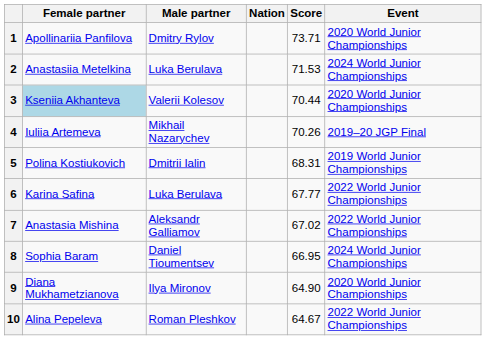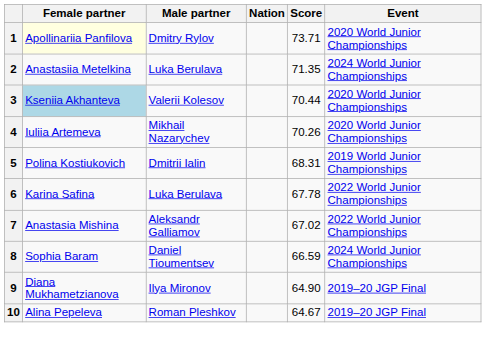 <table class="wikitable sortable" style="text-align:left; width:75%">
 <tr>
 <th scope="col"></th>
 <th scope="col">Female partner</th>
 <th scope="col">Male partner</th>
 <th scope="col">Nation</th>
 <th scope="col">Score</th>
 <th scope="col">Event</th>
 </tr>
 <tr>
 <th scope="row">1</th>
-<td><a href='#'>Apollinariia Panfilova</a></td>
+<td style="background: lightyellow;"><a href='#'>Apollinariia Panfilova</a></td>
 <td><a href='#'>Dmitry Rylov</a></td>
 <td></td>
 <td style="text-align:center;">73.71</td>
 <td><a href='#'>2020 World Junior Championships</a></td>
 </tr>
 <tr>
 <th scope="row">2</th>
 <td><a href='#'>Anastasiia Metelkina</a></td>
 <td><a href='#'>Luka Berulava</a></td>
 <td></td>
-<td style="text-align:center;">71.53</td>
+<td style="text-align:center;">71.35</td>
 <td><a href='#'>2024 World Junior Championships</a></td>
 </tr>
 <tr>
 <th scope="row">3</th>
 <td style="background: lightblue;"><a href='#'>Kseniia Akhanteva</a></td>
 <td><a href='#'>Valerii Kolesov</a></td>
 <td></td>
 <td style="text-align:center;">70.44</td>
 <td><a href='#'>2020 World Junior Championships</a></td>
 </tr>
 <tr>
 <th scope="row">4</th>
 <td><a href='#'>Iuliia Artemeva</a></td>
 <td><a href='#'>Mikhail Nazarychev</a></td>
 <td></td>
 <td style="text-align:center;">70.26</td>
-<td><a href='#'>2019–20 JGP Final</a></td>
+<td><a href='#'>2020 World Junior Championships</a></td>
 </tr>
 <tr>
 <th scope="row">5</th>
 <td><a href='#'>Polina Kostiukovich</a></td>
 <td><a href='#'>Dmitrii Ialin</a></td>
 <td></td>
 <td style="text-align:center;">68.31</td>
 <td><a href='#'>2019 World Junior Championships</a></td>
 </tr>
 <tr>
 <th scope="row">6</th>
 <td><a href='#'>Karina Safina</a></td>
 <td><a href='#'>Luka Berulava</a></td>
 <td></td>
-<td style="text-align:center;">67.77</td>
+<td style="text-align:center;">67.78</td>
 <td><a href='#'>2022 World Junior Championships</a></td>
 </tr>
 <tr>
 <th scope="row">7</th>
 <td><a href='#'>Anastasia Mishina</a></td>
 <td><a href='#'>Aleksandr Galliamov</a></td>
 <td></td>
 <td style="text-align:center;">67.02</td>
 <td><a href='#'>2022 World Junior Championships</a></td>
 </tr>
 <tr>
 <th scope="row">8</th>
 <td><a href='#'>Sophia Baram</a></td>
 <td><a href='#'>Daniel Tioumentsev</a></td>
 <td></td>
-<td style="text-align:center;">66.95</td>
+<td style="text-align:center;">66.59</td>
 <td><a href='#'>2024 World Junior Championships</a></td>
 </tr>
 <tr>
 <th scope="row">9</th>
 <td><a href='#'>Diana Mukhametzianova</a></td>
 <td><a href='#'>Ilya Mironov</a></td>
 <td></td>
 <td style="text-align:center;">64.90</td>
-<td><a href='#'>2020 World Junior Championships</a></td>
+<td><a href='#'>2019–20 JGP Final</a></td>
 </tr>
 <tr>
 <th scope="row">10</th>
 <td><a href='#'>Alina Pepeleva</a></td>
 <td><a href='#'>Roman Pleshkov</a></td>
 <td></td>
 <td style="text-align:center;">64.67</td>
-<td><a href='#'>2022 World Junior Championships</a></td>
+<td><a href='#'>2019–20 JGP Final</a></td>
 </tr>
 </table>
